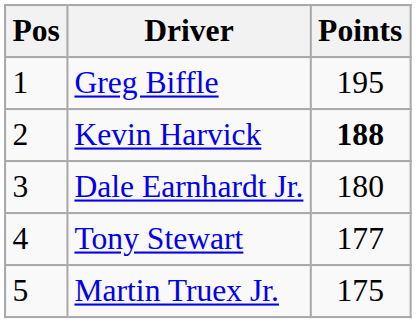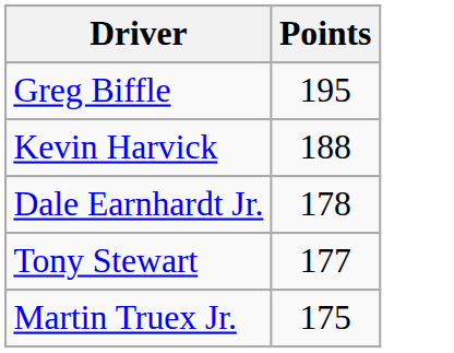 <table class="sortable wikitable " style="font-size: 95%;">
 <tr>
-<th>Pos</th>
 <th>Driver</th>
 <th>Points</th>
 </tr>
 <tr>
-<td>1</td>
 <td><a href='#'>Greg Biffle</a></td>
 <td style="text-align:center;">195</td>
 </tr>
 <tr>
-<td>2</td>
 <td><a href='#'>Kevin Harvick</a></td>
-<td style="text-align:center;"><strong>188</strong></td>
+<td style="text-align:center;">188</td>
 </tr>
 <tr>
-<td>3</td>
 <td><a href='#'>Dale Earnhardt Jr.</a></td>
-<td style="text-align:center;">180</td>
+<td style="text-align:center;">178</td>
 </tr>
 <tr>
-<td>4</td>
 <td><a href='#'>Tony Stewart</a></td>
 <td style="text-align:center;">177</td>
 </tr>
 <tr>
-<td>5</td>
 <td><a href='#'>Martin Truex Jr.</a></td>
 <td style="text-align:center;">175</td>
 </tr>
 </table>
